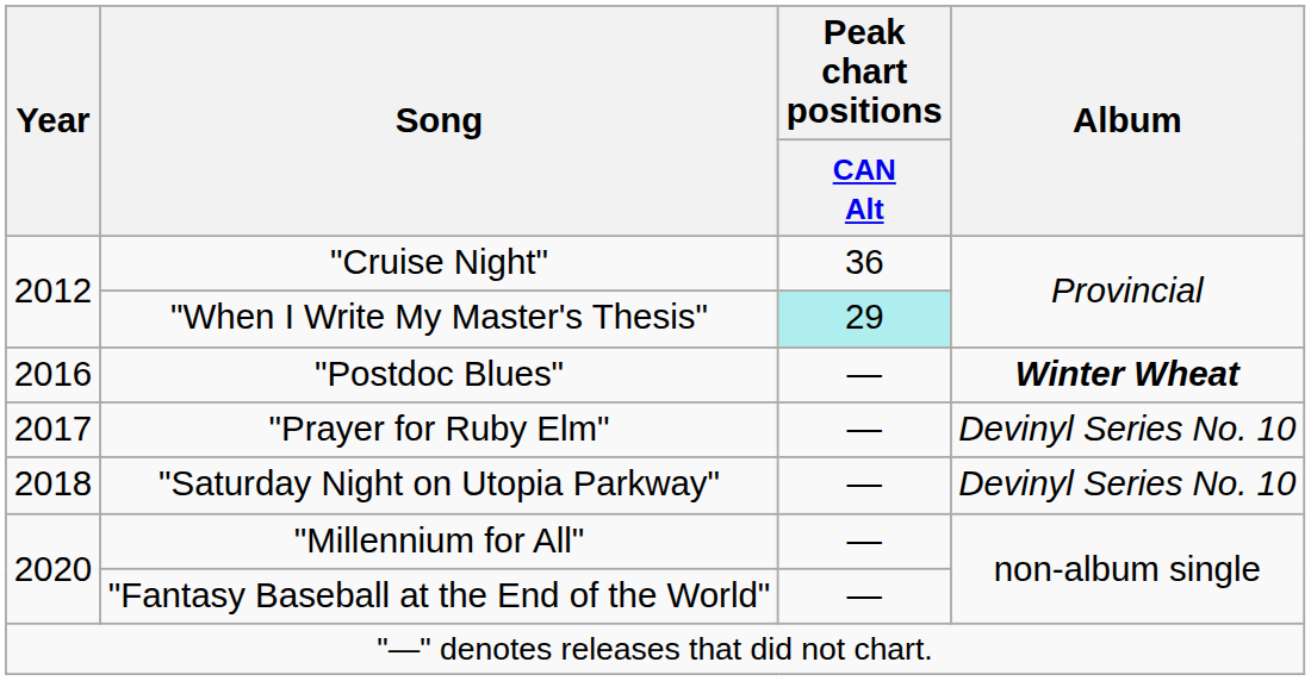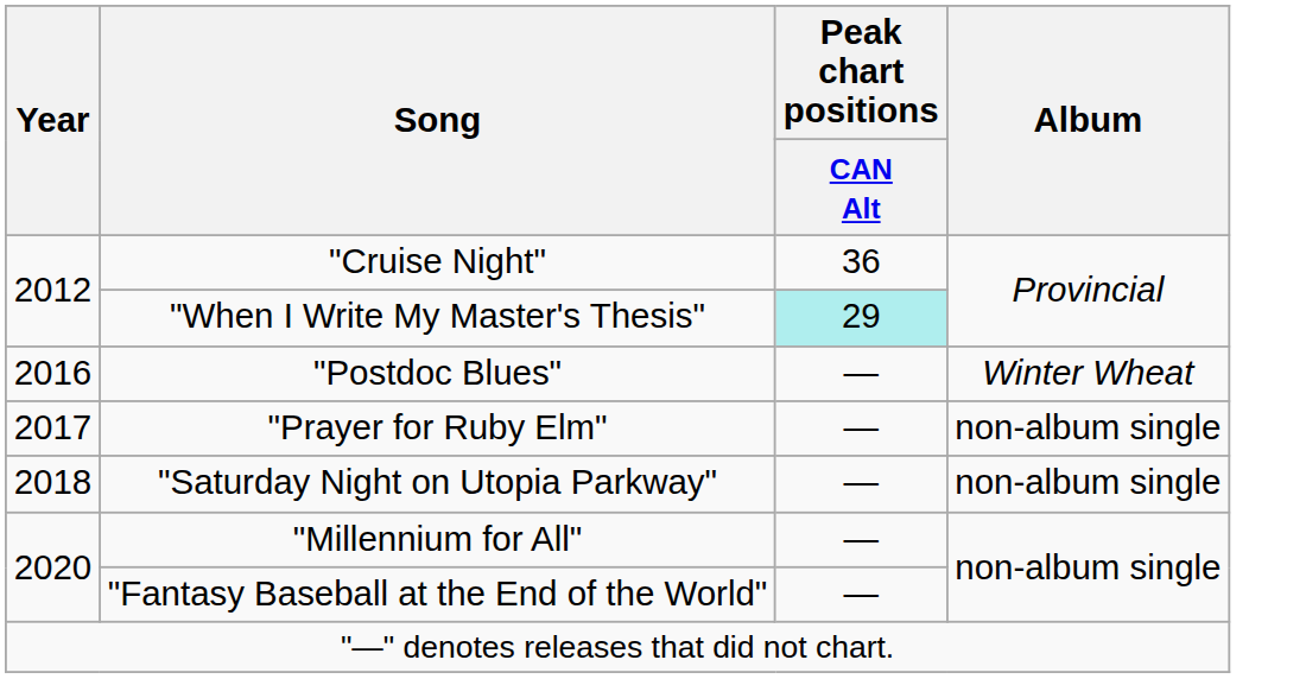 <table class="wikitable" style="text-align:center;">
 <tr>
 <th rowspan="2">Year</th>
 <th rowspan="2">Song</th>
 <th>Peak chart positions</th>
 <th rowspan="2">Album</th>
 </tr>
 <tr>
 <th width="40"><small><a href='#'>CAN<br>Alt</a></small><br></th>
 </tr>
 <tr>
 <td rowspan="2">2012</td>
 <td>"Cruise Night"</td>
 <td>36</td>
 <td rowspan="2"><em>Provincial</em></td>
 </tr>
 <tr>
 <td>"When I Write My Master's Thesis"</td>
 <td style="background: paleturquoise;">29</td>
 </tr>
 <tr>
 <td>2016</td>
 <td>"Postdoc Blues"</td>
 <td>—</td>
-<td><strong><em>Winter Wheat</em></strong></td>
+<td><em>Winter Wheat</em></td>
 </tr>
 <tr>
 <td>2017</td>
 <td>"Prayer for Ruby Elm"</td>
 <td>—</td>
-<td><em>Devinyl Series No. 10</em></td>
+<td>non-album single</td>
 </tr>
 <tr>
 <td>2018</td>
 <td>"Saturday Night on Utopia Parkway"</td>
 <td>—</td>
-<td><em>Devinyl Series No. 10</em></td>
+<td>non-album single</td>
 </tr>
 <tr>
 <td rowspan="2">2020</td>
 <td>"Millennium for All"</td>
 <td>—</td>
 <td rowspan="2">non-album single</td>
 </tr>
 <tr>
 <td>"Fantasy Baseball at the End of the World"</td>
 <td>—</td>
 </tr>
 <tr>
 <td colspan="6" style="font-size:90%">"—" denotes releases that did not chart.</td>
 </tr>
 </table>
